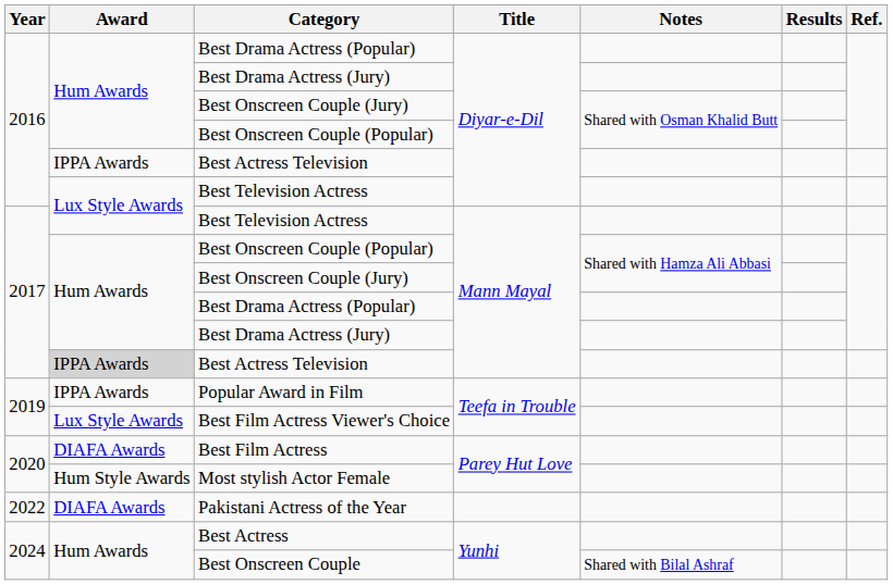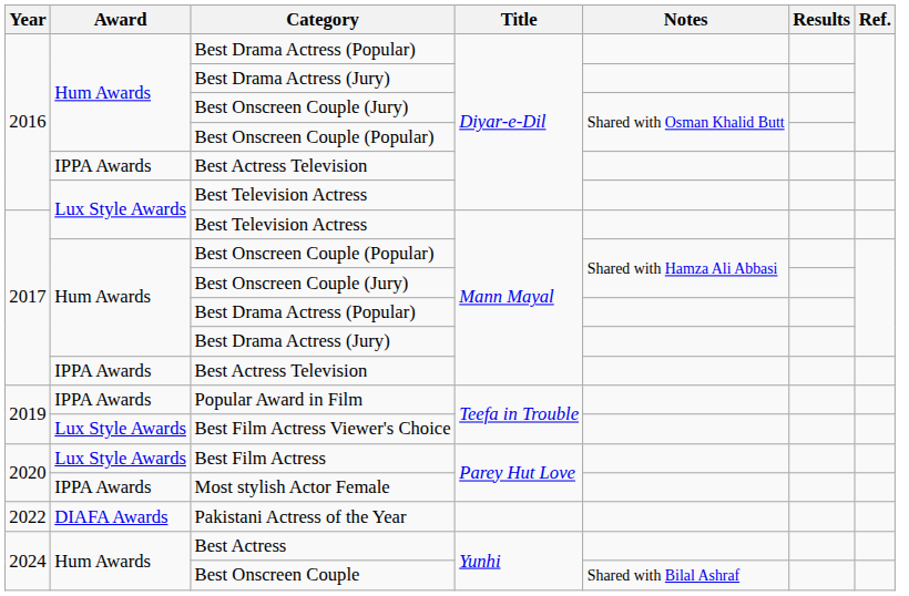 <table class="wikitable">
 <tr>
 <th>Year</th>
 <th>Award</th>
 <th>Category</th>
 <th>Title</th>
 <th>Notes</th>
 <th>Results</th>
 <th>Ref.</th>
 </tr>
 <tr>
 <td rowspan="6">2016</td>
 <td rowspan="4"><a href='#'>Hum Awards</a></td>
 <td>Best Drama Actress (Popular)</td>
 <td rowspan="6"><em><a href='#'>Diyar-e-Dil</a></em></td>
 <td></td>
 <td></td>
 <td rowspan="4"></td>
 </tr>
 <tr>
 <td>Best Drama Actress (Jury)</td>
 <td></td>
 <td></td>
 </tr>
 <tr>
 <td>Best Onscreen Couple (Jury)</td>
 <td rowspan="2"><small>Shared with <a href='#'>Osman Khalid Butt</a></small></td>
 <td></td>
 </tr>
 <tr>
 <td>Best Onscreen Couple (Popular)</td>
 <td></td>
 </tr>
 <tr>
 <td>IPPA Awards</td>
 <td>Best Actress Television</td>
 <td></td>
 <td></td>
 <td></td>
 </tr>
 <tr>
 <td rowspan="2"><a href='#'>Lux Style Awards</a></td>
 <td>Best Television Actress</td>
 <td></td>
 <td></td>
 <td></td>
 </tr>
 <tr>
 <td rowspan="6">2017</td>
 <td>Best Television Actress</td>
 <td rowspan="6"><em><a href='#'>Mann Mayal</a></em></td>
 <td></td>
 <td></td>
 <td></td>
 </tr>
 <tr>
 <td rowspan="4">Hum Awards</td>
 <td>Best Onscreen Couple (Popular)</td>
 <td rowspan="2"><small>Shared with <a href='#'>Hamza Ali Abbasi</a></small></td>
 <td></td>
 <td rowspan="4"></td>
 </tr>
 <tr>
 <td>Best Onscreen Couple (Jury)</td>
 <td></td>
 </tr>
 <tr>
 <td>Best Drama Actress (Popular)</td>
 <td></td>
 <td></td>
 </tr>
 <tr>
 <td>Best Drama Actress (Jury)</td>
 <td></td>
 <td></td>
 </tr>
 <tr>
-<td style="background: lightgrey;">IPPA Awards</td>
+<td>IPPA Awards</td>
 <td>Best Actress Television</td>
 <td></td>
 <td></td>
 <td></td>
 </tr>
 <tr>
 <td rowspan="2">2019</td>
 <td>IPPA Awards</td>
 <td>Popular Award in Film</td>
 <td rowspan="2"><em><a href='#'>Teefa in Trouble</a></em></td>
 <td></td>
 <td></td>
 <td></td>
 </tr>
 <tr>
 <td><a href='#'>Lux Style Awards</a></td>
 <td>Best Film Actress Viewer's Choice</td>
 <td></td>
 <td></td>
 <td></td>
 </tr>
 <tr>
 <td rowspan="2">2020</td>
-<td><a href='#'>DIAFA Awards</a></td>
+<td><a href='#'>Lux Style Awards</a></td>
 <td>Best Film Actress</td>
 <td rowspan="2"><em><a href='#'>Parey Hut Love</a></em></td>
 <td></td>
 <td></td>
 <td></td>
 </tr>
 <tr>
-<td>Hum Style Awards</td>
+<td>IPPA Awards</td>
 <td>Most stylish Actor Female</td>
 <td></td>
 <td></td>
 <td></td>
 </tr>
 <tr>
 <td>2022</td>
 <td><a href='#'>DIAFA Awards</a></td>
 <td>Pakistani Actress of the Year</td>
 <td></td>
 <td></td>
 <td></td>
 <td></td>
 </tr>
 <tr>
 <td rowspan="2">2024</td>
 <td rowspan="2">Hum Awards</td>
 <td>Best Actress</td>
 <td rowspan="2"><em><a href='#'>Yunhi</a></em></td>
 <td></td>
 <td></td>
 <td></td>
 </tr>
 <tr>
 <td>Best Onscreen Couple</td>
 <td><small>Shared with <a href='#'>Bilal Ashraf</a></small></td>
 <td></td>
 <td></td>
 </tr>
 </table>
